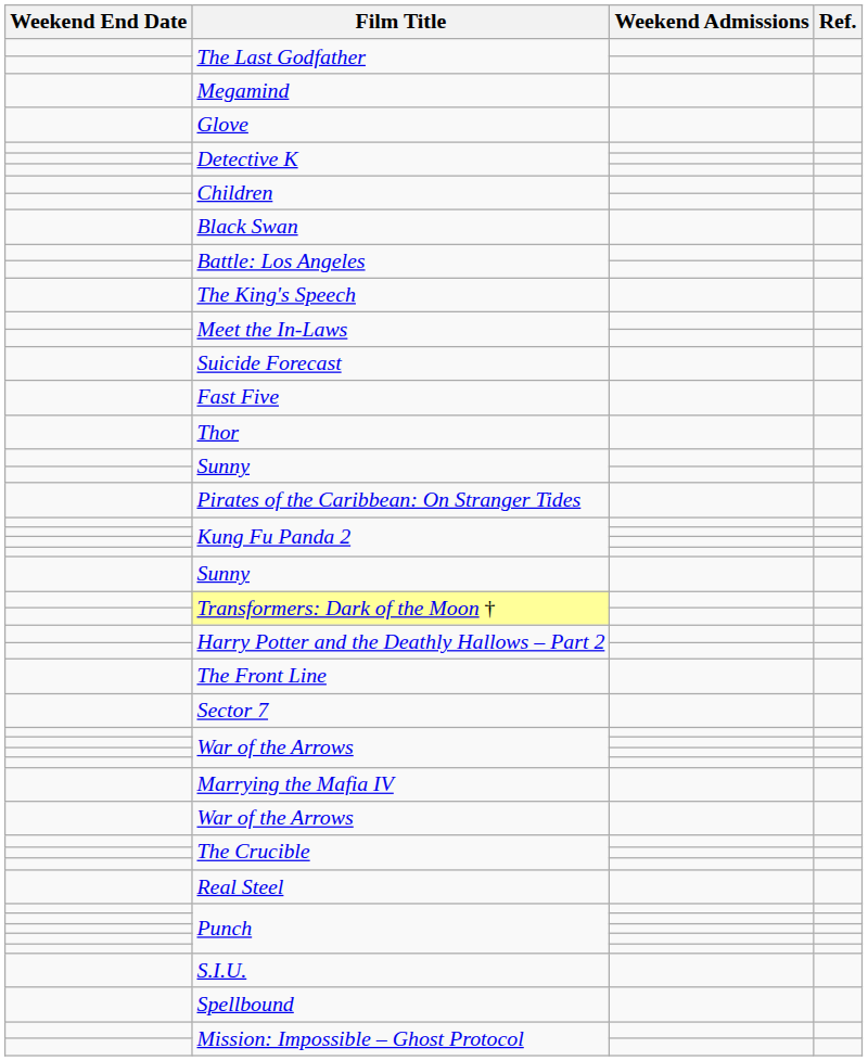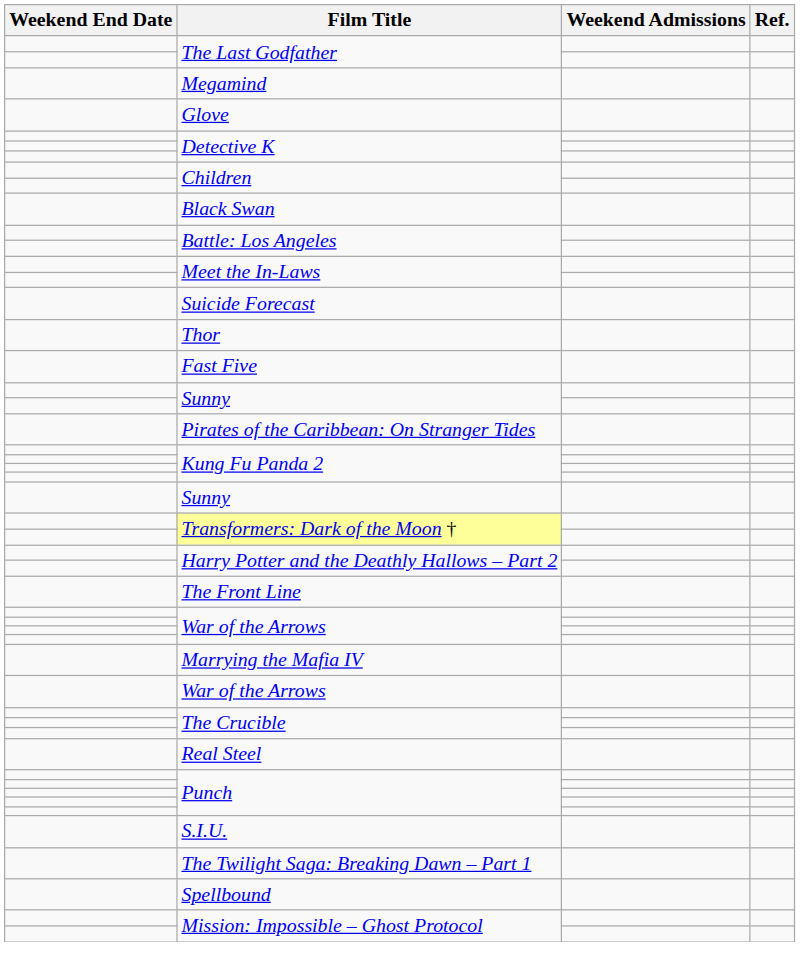 <table class="wikitable sortable">
 <tr>
 <th>Weekend End Date</th>
 <th>Film Title</th>
 <th>Weekend Admissions</th>
 <th class=unsortable>Ref.</th>
 </tr>
 <tr>
 <td></td>
 <td rowspan="2"><em><a href='#'>The Last Godfather</a></em></td>
 <td></td>
 <td></td>
 </tr>
 <tr>
 <td></td>
 <td></td>
 <td></td>
 </tr>
 <tr>
 <td></td>
 <td><em><a href='#'>Megamind</a></em></td>
 <td></td>
 <td></td>
 </tr>
 <tr>
 <td></td>
 <td><em><a href='#'>Glove</a></em></td>
 <td></td>
 <td></td>
 </tr>
 <tr>
 <td></td>
 <td rowspan="3"><em><a href='#'>Detective K</a></em></td>
 <td></td>
 <td></td>
 </tr>
 <tr>
 <td></td>
 <td></td>
 <td></td>
 </tr>
 <tr>
 <td></td>
 <td></td>
 <td></td>
 </tr>
 <tr>
 <td></td>
 <td rowspan="2"><em><a href='#'>Children</a></em></td>
 <td></td>
 <td></td>
 </tr>
 <tr>
 <td></td>
 <td></td>
 <td></td>
 </tr>
 <tr>
 <td></td>
 <td><em><a href='#'>Black Swan</a></em></td>
 <td></td>
 <td></td>
 </tr>
 <tr>
 <td></td>
 <td rowspan="2"><em><a href='#'>Battle: Los Angeles</a></em></td>
 <td></td>
 <td></td>
 </tr>
 <tr>
 <td></td>
 <td></td>
 <td></td>
 </tr>
 <tr>
 <td></td>
-<td><em><a href='#'>The King's Speech</a></em></td>
-<td></td>
-<td></td>
-</tr>
-<tr>
-<td></td>
 <td rowspan="2"><em><a href='#'>Meet the In-Laws</a></em></td>
 <td></td>
 <td></td>
 </tr>
 <tr>
 <td></td>
 <td></td>
 <td></td>
 </tr>
 <tr>
 <td></td>
 <td><em><a href='#'>Suicide Forecast</a></em></td>
 <td></td>
 <td></td>
 </tr>
 <tr>
 <td></td>
-<td><em><a href='#'>Fast Five</a></em></td>
+<td><em><a href='#'>Thor</a></em></td>
 <td></td>
 <td></td>
 </tr>
 <tr>
 <td></td>
-<td><em><a href='#'>Thor</a></em></td>
+<td><em><a href='#'>Fast Five</a></em></td>
 <td></td>
 <td></td>
 </tr>
 <tr>
 <td></td>
 <td rowspan="2"><em><a href='#'>Sunny</a></em></td>
 <td></td>
 <td></td>
 </tr>
 <tr>
 <td></td>
 <td></td>
 <td></td>
 </tr>
 <tr>
 <td></td>
 <td><em><a href='#'>Pirates of the Caribbean: On Stranger Tides</a></em></td>
 <td></td>
 <td></td>
 </tr>
 <tr>
 <td></td>
 <td rowspan="4"><em><a href='#'>Kung Fu Panda 2</a></em></td>
 <td></td>
 <td></td>
 </tr>
 <tr>
 <td></td>
 <td></td>
 <td></td>
 </tr>
 <tr>
 <td></td>
 <td></td>
 <td></td>
 </tr>
 <tr>
 <td></td>
 <td></td>
 <td></td>
 </tr>
 <tr>
 <td></td>
 <td><em><a href='#'>Sunny</a></em></td>
 <td></td>
 <td></td>
 </tr>
 <tr>
 <td></td>
 <td rowspan="2" style="background-color:#FFFF99"><em><a href='#'>Transformers: Dark of the Moon</a></em> †</td>
 <td></td>
 <td></td>
 </tr>
 <tr>
 <td></td>
 <td></td>
 <td></td>
 </tr>
 <tr>
 <td></td>
 <td rowspan="2"><em><a href='#'>Harry Potter and the Deathly Hallows – Part 2</a></em></td>
 <td></td>
 <td></td>
 </tr>
 <tr>
 <td></td>
 <td></td>
 <td></td>
 </tr>
 <tr>
 <td></td>
 <td><em><a href='#'>The Front Line</a></em></td>
-<td></td>
-<td></td>
-</tr>
-<tr>
-<td></td>
-<td><em><a href='#'>Sector 7</a></em></td>
 <td></td>
 <td></td>
 </tr>
 <tr>
 <td></td>
 <td rowspan="4"><em><a href='#'>War of the Arrows</a></em></td>
 <td></td>
 <td></td>
 </tr>
 <tr>
 <td></td>
 <td></td>
 <td></td>
 </tr>
 <tr>
 <td></td>
 <td></td>
 <td></td>
 </tr>
 <tr>
 <td></td>
 <td></td>
 <td></td>
 </tr>
 <tr>
 <td></td>
 <td><em><a href='#'>Marrying the Mafia IV</a></em></td>
 <td></td>
 <td></td>
 </tr>
 <tr>
 <td></td>
 <td><em><a href='#'>War of the Arrows</a></em></td>
 <td></td>
 <td></td>
 </tr>
 <tr>
 <td></td>
 <td rowspan="3"><em><a href='#'>The Crucible</a></em></td>
 <td></td>
 <td></td>
 </tr>
 <tr>
 <td></td>
 <td></td>
 <td></td>
 </tr>
 <tr>
 <td></td>
 <td></td>
 <td></td>
 </tr>
 <tr>
 <td></td>
 <td><em><a href='#'>Real Steel</a></em></td>
 <td></td>
 <td></td>
 </tr>
 <tr>
 <td></td>
 <td rowspan="5"><em><a href='#'>Punch</a></em></td>
 <td></td>
 <td></td>
 </tr>
 <tr>
 <td></td>
 <td></td>
 <td></td>
 </tr>
 <tr>
 <td></td>
 <td></td>
 <td></td>
 </tr>
 <tr>
 <td></td>
 <td></td>
 <td></td>
 </tr>
 <tr>
 <td></td>
 <td></td>
 <td></td>
 </tr>
 <tr>
 <td></td>
 <td><em><a href='#'>S.I.U.</a></em></td>
 <td></td>
 <td></td>
 </tr>
 <tr>
 <td></td>
+<td><em><a href='#'>The Twilight Saga: Breaking Dawn – Part 1</a></em></td>
+<td></td>
+<td></td>
+</tr>
+<tr>
+<td></td>
 <td><em><a href='#'>Spellbound</a></em></td>
 <td></td>
 <td></td>
 </tr>
 <tr>
 <td></td>
 <td rowspan="2"><em><a href='#'>Mission: Impossible – Ghost Protocol</a></em></td>
 <td></td>
 <td></td>
 </tr>
 <tr>
 <td></td>
 <td></td>
 <td></td>
 </tr>
 </table>
